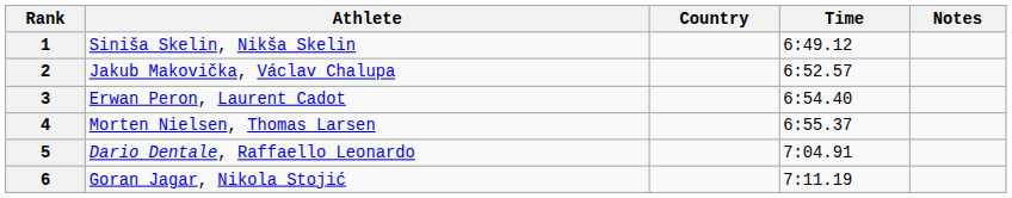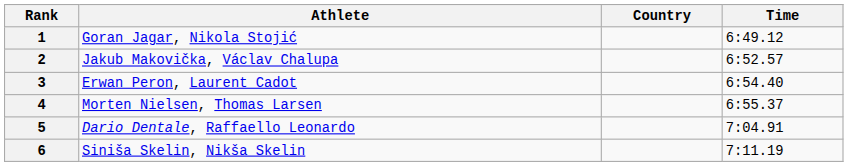 <table class="wikitable sortable" width=50%>
 <tr>
 <th>Rank</th>
 <th>Athlete</th>
 <th>Country</th>
 <th>Time</th>
-<th>Notes</th>
 </tr>
 <tr>
 <th>1</th>
-<td><a href='#'>Siniša Skelin</a>, <a href='#'>Nikša&nbsp;Skelin</a></td>
+<td><a href='#'>Goran Jagar</a>, <a href='#'>Nikola&nbsp;Stojić</a></td>
 <td></td>
 <td>6:49.12</td>
-<td></td>
 </tr>
 <tr>
 <th>2</th>
 <td><a href='#'>Jakub Makovička</a>, <a href='#'>Václav&nbsp;Chalupa</a></td>
 <td></td>
 <td>6:52.57</td>
-<td></td>
 </tr>
 <tr>
 <th>3</th>
 <td><a href='#'>Erwan Peron</a>, <a href='#'>Laurent&nbsp;Cadot</a></td>
 <td></td>
 <td>6:54.40</td>
-<td></td>
 </tr>
 <tr>
 <th>4</th>
 <td><a href='#'>Morten Nielsen</a>, <a href='#'>Thomas Larsen</a></td>
 <td></td>
 <td>6:55.37</td>
-<td></td>
 </tr>
 <tr>
 <th>5</th>
 <td><em><a href='#'>Dario Dentale</a></em>, <a href='#'>Raffaello&nbsp;Leonardo</a></td>
 <td></td>
 <td>7:04.91</td>
-<td></td>
 </tr>
 <tr>
 <th>6</th>
-<td><a href='#'>Goran Jagar</a>, <a href='#'>Nikola&nbsp;Stojić</a></td>
+<td><a href='#'>Siniša Skelin</a>, <a href='#'>Nikša&nbsp;Skelin</a></td>
 <td></td>
 <td>7:11.19</td>
-<td></td>
 </tr>
 </table>
